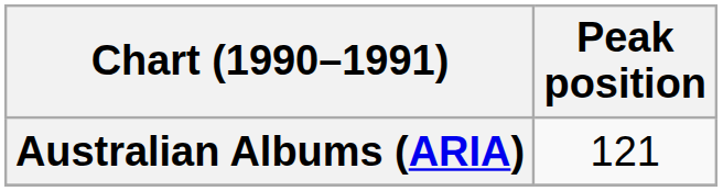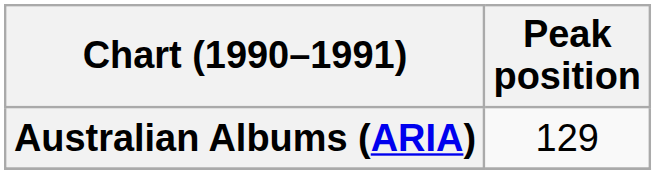 <table class="wikitable sortable plainrowheaders" style="text-align:center">
 <tr>
 <th scope="col">Chart (1990–1991)</th>
 <th scope="col">Peak<br>position</th>
 </tr>
 <tr>
 <th scope="row">Australian Albums (<a href='#'>ARIA</a>)</th>
-<td align="center">121</td>
+<td align="center">129</td>
 </tr>
 <tr>
 </tr>
 <tr>
 </tr>
 </table>
